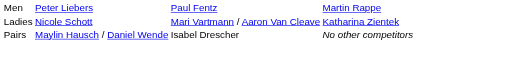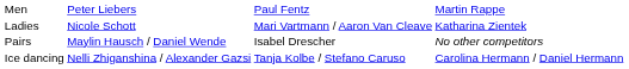 <table>
 <tr>
 <td>Men</td>
 <td><a href='#'>Peter Liebers</a></td>
 <td><a href='#'>Paul Fentz</a></td>
 <td><a href='#'>Martin Rappe</a></td>
 </tr>
 <tr>
 <td>Ladies</td>
 <td><a href='#'>Nicole Schott</a></td>
 <td><a href='#'>Mari Vartmann</a> / <a href='#'>Aaron Van Cleave</a></td>
 <td><a href='#'>Katharina Zientek</a></td>
 </tr>
 <tr>
 <td>Pairs</td>
 <td><a href='#'>Maylin Hausch</a> / <a href='#'>Daniel Wende</a></td>
 <td>Isabel Drescher</td>
 <td><em>No other competitors</em></td>
 </tr>
+<tr>
+<td>Ice dancing</td>
+<td><a href='#'>Nelli Zhiganshina</a> / <a href='#'>Alexander Gazsi</a></td>
+<td><a href='#'>Tanja Kolbe</a> / <a href='#'>Stefano Caruso</a></td>
+<td><a href='#'>Carolina Hermann</a> / <a href='#'>Daniel Hermann</a></td>
+</tr>
 </table>
